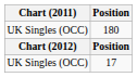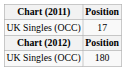 <table class="wikitable">
 <tr>
 <th>Chart (2011)</th>
 <th>Position</th>
 </tr>
 <tr>
 <td>UK Singles (OCC)</td>
-<td align="center">180</td>
+<td align="center">17</td>
 </tr>
 <tr>
 <th>Chart (2012)</th>
 <th>Position</th>
 </tr>
 <tr>
 <td>UK Singles (OCC)</td>
-<td align="center">17</td>
+<td align="center">180</td>
 </tr>
 </table>
